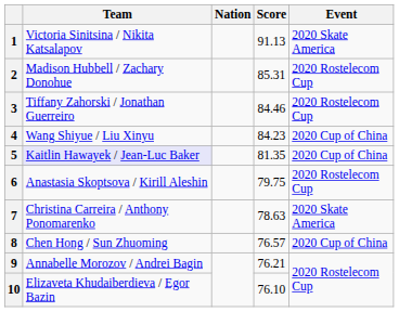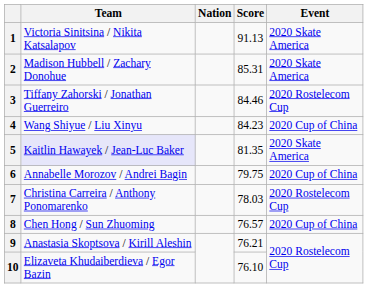 <table class="wikitable sortable" style="text-align:left; width:80%">
 <tr>
 <th scope="col"></th>
 <th scope="col">Team</th>
 <th scope="col">Nation</th>
 <th scope="col">Score</th>
 <th scope="col">Event</th>
 </tr>
 <tr>
 <th scope="row">1</th>
 <td><a href='#'>Victoria Sinitsina</a> / <a href='#'>Nikita Katsalapov</a></td>
 <td></td>
 <td style="text-align:center;">91.13</td>
 <td><a href='#'>2020 Skate America</a></td>
 </tr>
 <tr>
 <th scope="row">2</th>
 <td><a href='#'>Madison Hubbell</a> / <a href='#'>Zachary Donohue</a></td>
 <td></td>
 <td style="text-align:center;">85.31</td>
-<td><a href='#'>2020 Rostelecom Cup</a></td>
+<td><a href='#'>2020 Skate America</a></td>
 </tr>
 <tr>
 <th scope="row">3</th>
 <td><a href='#'>Tiffany Zahorski</a> / <a href='#'>Jonathan Guerreiro</a></td>
 <td></td>
 <td style="text-align:center;">84.46</td>
 <td><a href='#'>2020 Rostelecom Cup</a></td>
 </tr>
 <tr>
 <th scope="row">4</th>
 <td><a href='#'>Wang Shiyue</a> / <a href='#'>Liu Xinyu</a></td>
 <td></td>
 <td style="text-align:center;">84.23</td>
 <td><a href='#'>2020 Cup of China</a></td>
 </tr>
 <tr>
 <th scope="row">5</th>
 <td style="background: lavender;"><a href='#'>Kaitlin Hawayek</a> / <a href='#'>Jean-Luc Baker</a></td>
 <td></td>
 <td style="text-align:center;">81.35</td>
-<td><a href='#'>2020 Cup of China</a></td>
+<td><a href='#'>2020 Skate America</a></td>
 </tr>
 <tr>
 <th scope="row">6</th>
-<td><a href='#'>Anastasia Skoptsova</a> / <a href='#'>Kirill Aleshin</a></td>
+<td><a href='#'>Annabelle Morozov</a> / <a href='#'>Andrei Bagin</a></td>
 <td></td>
 <td style="text-align:center;">79.75</td>
-<td><a href='#'>2020 Rostelecom Cup</a></td>
+<td><a href='#'>2020 Cup of China</a></td>
 </tr>
 <tr>
 <th scope="row">7</th>
 <td><a href='#'>Christina Carreira</a> / <a href='#'>Anthony Ponomarenko</a></td>
 <td></td>
-<td style="text-align:center;">78.63</td>
-<td><a href='#'>2020 Skate America</a></td>
+<td style="text-align:center;">78.03</td>
+<td><a href='#'>2020 Rostelecom Cup</a></td>
 </tr>
 <tr>
 <th scope="row">8</th>
 <td><a href='#'>Chen Hong</a> / <a href='#'>Sun Zhuoming</a></td>
 <td></td>
 <td style="text-align:center;">76.57</td>
 <td><a href='#'>2020 Cup of China</a></td>
 </tr>
 <tr>
 <th scope="row">9</th>
-<td><a href='#'>Annabelle Morozov</a> / <a href='#'>Andrei Bagin</a></td>
+<td><a href='#'>Anastasia Skoptsova</a> / <a href='#'>Kirill Aleshin</a></td>
 <td rowspan="2"></td>
 <td style="text-align:center;">76.21</td>
 <td rowspan="2"><a href='#'>2020 Rostelecom Cup</a></td>
 </tr>
 <tr>
 <th scope="row">10</th>
 <td><a href='#'>Elizaveta Khudaiberdieva</a> / <a href='#'>Egor Bazin</a></td>
 <td style="text-align:center;">76.10</td>
 </tr>
 </table>
